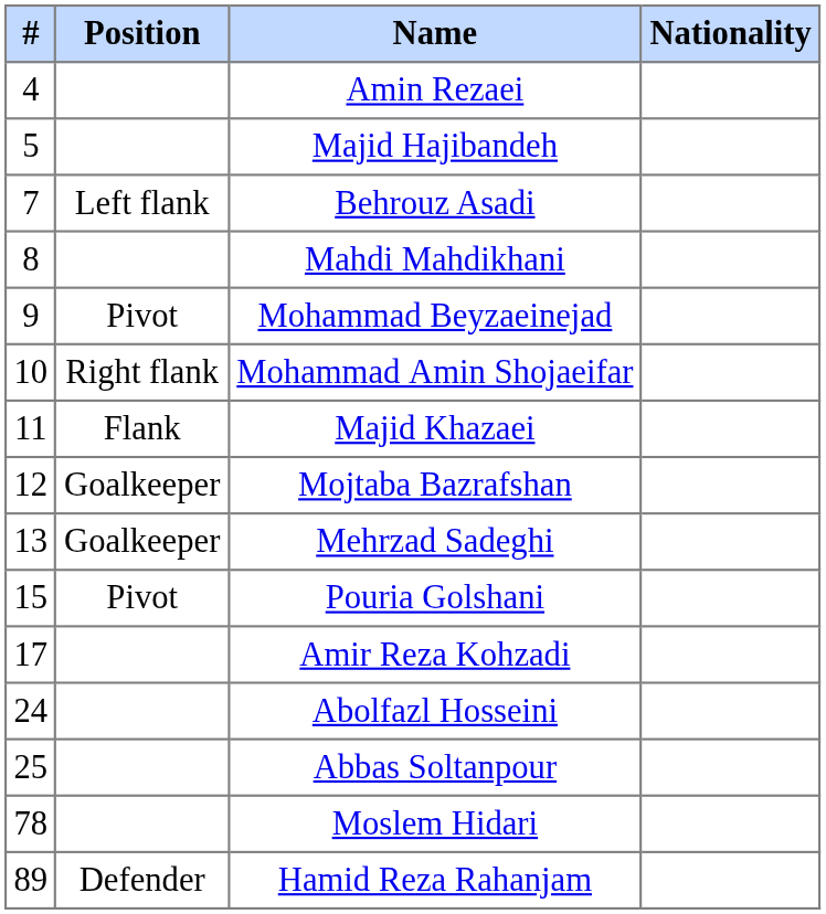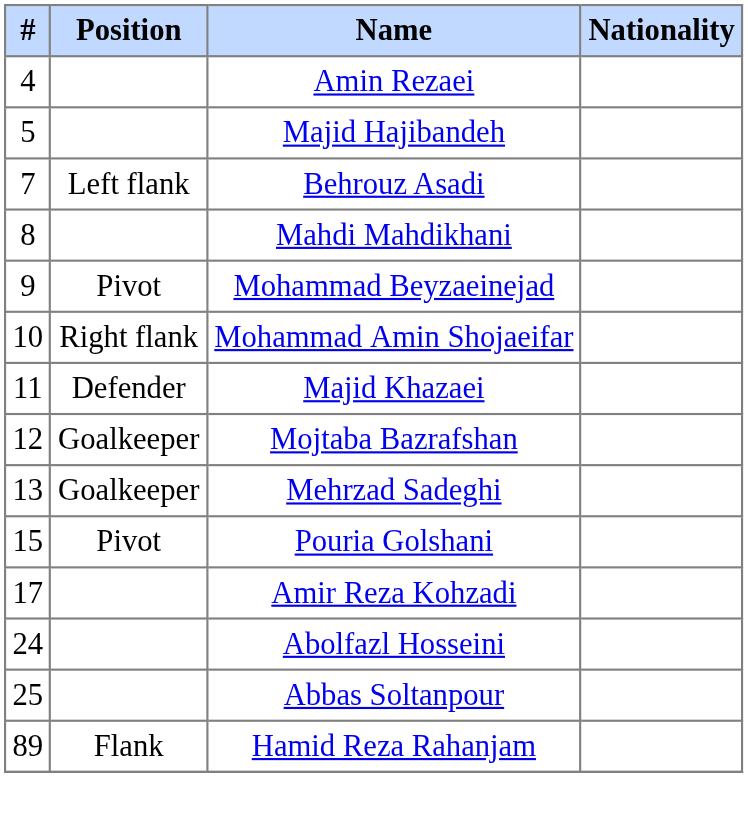 <table border=1 style="border-collapse:collapse; font-size:90%;" cellpadding=3 cellspacing=0 width=30%>
 <tr bgcolor=#C1D8FF>
 <th width=2%>#</th>
 <th width=5%>Position</th>
 <th width=10%>Name</th>
 <th width=5%>Nationality</th>
 </tr>
 <tr align=center>
 <td>4</td>
 <td></td>
 <td><a href='#'>Amin Rezaei</a></td>
 <td></td>
 </tr>
 <tr align=center>
 <td>5</td>
 <td></td>
 <td><a href='#'>Majid Hajibandeh</a></td>
 <td></td>
 </tr>
 <tr align=center>
 <td>7</td>
 <td>Left flank</td>
 <td><a href='#'>Behrouz Asadi</a></td>
 <td></td>
 </tr>
 <tr align=center>
 <td>8</td>
 <td></td>
 <td><a href='#'>Mahdi Mahdikhani</a></td>
 <td></td>
 </tr>
 <tr align=center>
 <td>9</td>
 <td>Pivot</td>
 <td><a href='#'>Mohammad Beyzaeinejad</a></td>
 <td></td>
 </tr>
 <tr align=center>
 <td>10</td>
 <td>Right flank</td>
 <td><a href='#'>Mohammad Amin Shojaeifar</a></td>
 <td></td>
 </tr>
 <tr align=center>
 <td>11</td>
-<td>Flank</td>
+<td>Defender</td>
 <td><a href='#'>Majid Khazaei</a></td>
 <td></td>
 </tr>
 <tr align=center>
 <td>12</td>
 <td>Goalkeeper</td>
 <td><a href='#'>Mojtaba Bazrafshan</a></td>
 <td></td>
 </tr>
 <tr align=center>
 <td>13</td>
 <td>Goalkeeper</td>
 <td><a href='#'>Mehrzad Sadeghi</a></td>
 <td></td>
 </tr>
 <tr align=center>
 <td>15</td>
 <td>Pivot</td>
 <td><a href='#'>Pouria Golshani</a></td>
 <td></td>
 </tr>
 <tr align=center>
 <td>17</td>
 <td></td>
 <td><a href='#'>Amir Reza Kohzadi</a></td>
 <td></td>
 </tr>
 <tr align=center>
 <td>24</td>
 <td></td>
 <td><a href='#'>Abolfazl Hosseini</a></td>
 <td></td>
 </tr>
 <tr align=center>
 <td>25</td>
 <td></td>
 <td><a href='#'>Abbas Soltanpour</a></td>
 <td></td>
 </tr>
 <tr align=center>
-<td>78</td>
-<td></td>
-<td><a href='#'>Moslem Hidari</a></td>
-<td></td>
-</tr>
-<tr align=center>
 <td>89</td>
-<td>Defender</td>
+<td>Flank</td>
 <td><a href='#'>Hamid Reza Rahanjam</a></td>
 <td></td>
 </tr>
 <tr align=center>
 </tr>
 </table>
